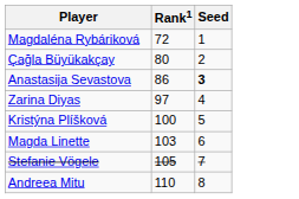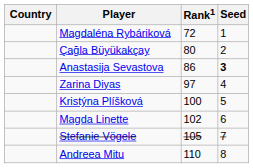 <table class="sortable wikitable">
 <tr>
+<th width="70">Country</th>
 <th width="175">Player</th>
 <th>Rank<sup>1</sup></th>
 <th>Seed</th>
 </tr>
 <tr>
+<td></td>
 <td><a href='#'>Magdaléna Rybáriková</a></td>
 <td>72</td>
 <td>1</td>
 </tr>
 <tr>
+<td></td>
 <td><a href='#'>Çağla Büyükakçay</a></td>
 <td>80</td>
 <td>2</td>
 </tr>
 <tr>
+<td></td>
 <td><a href='#'>Anastasija Sevastova</a></td>
 <td>86</td>
 <td><strong>3</strong></td>
 </tr>
 <tr>
+<td></td>
 <td><a href='#'>Zarina Diyas</a></td>
 <td>97</td>
 <td>4</td>
 </tr>
 <tr>
+<td></td>
 <td><a href='#'>Kristýna Plíšková</a></td>
 <td>100</td>
 <td>5</td>
 </tr>
 <tr>
+<td></td>
 <td><a href='#'>Magda Linette</a></td>
-<td>103</td>
+<td>102</td>
 <td>6</td>
 </tr>
 <tr>
+<td><s></s></td>
 <td><s><a href='#'>Stefanie Vögele</a></s></td>
 <td><s>105</s></td>
 <td><s>7</s></td>
 </tr>
 <tr>
+<td></td>
 <td><a href='#'>Andreea Mitu</a></td>
 <td>110</td>
 <td>8</td>
 </tr>
 </table>
